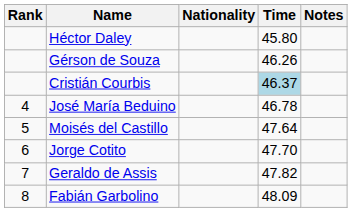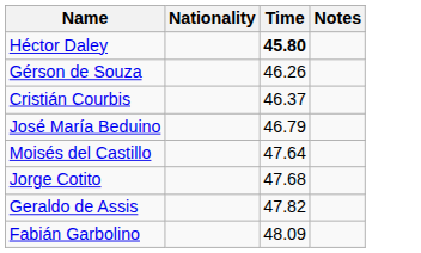 <table class="wikitable sortable" style="text-align:center">
 <tr>
-<th>Rank</th>
 <th>Name</th>
 <th>Nationality</th>
 <th>Time</th>
 <th>Notes</th>
 </tr>
 <tr>
-<td></td>
 <td align=left><a href='#'>Héctor Daley</a></td>
 <td align=left></td>
-<td>45.80</td>
+<td><strong>45.80</strong></td>
 <td></td>
 </tr>
 <tr>
-<td></td>
 <td align=left><a href='#'>Gérson de Souza</a></td>
 <td align=left></td>
 <td>46.26</td>
 <td></td>
 </tr>
 <tr>
-<td></td>
 <td align=left><a href='#'>Cristián Courbis</a></td>
 <td align=left></td>
-<td style="background: lightblue;">46.37</td>
+<td>46.37</td>
 <td></td>
 </tr>
 <tr>
-<td>4</td>
 <td align=left><a href='#'>José María Beduino</a></td>
 <td align=left></td>
-<td>46.78</td>
+<td>46.79</td>
 <td></td>
 </tr>
 <tr>
-<td>5</td>
 <td align=left><a href='#'>Moisés del Castillo</a></td>
 <td align=left></td>
 <td>47.64</td>
 <td></td>
 </tr>
 <tr>
-<td>6</td>
 <td align=left><a href='#'>Jorge Cotito</a></td>
 <td align=left></td>
-<td>47.70</td>
+<td>47.68</td>
 <td></td>
 </tr>
 <tr>
-<td>7</td>
 <td align=left><a href='#'>Geraldo de Assis</a></td>
 <td align=left></td>
 <td>47.82</td>
 <td></td>
 </tr>
 <tr>
-<td>8</td>
 <td align=left><a href='#'>Fabián Garbolino</a></td>
 <td align=left></td>
 <td>48.09</td>
 <td></td>
 </tr>
 </table>
